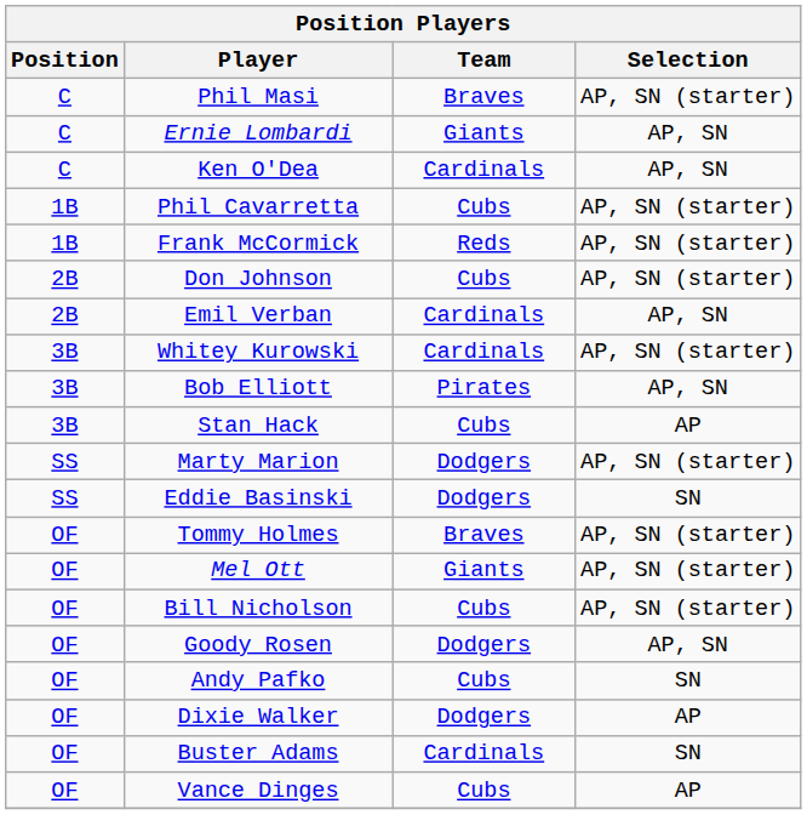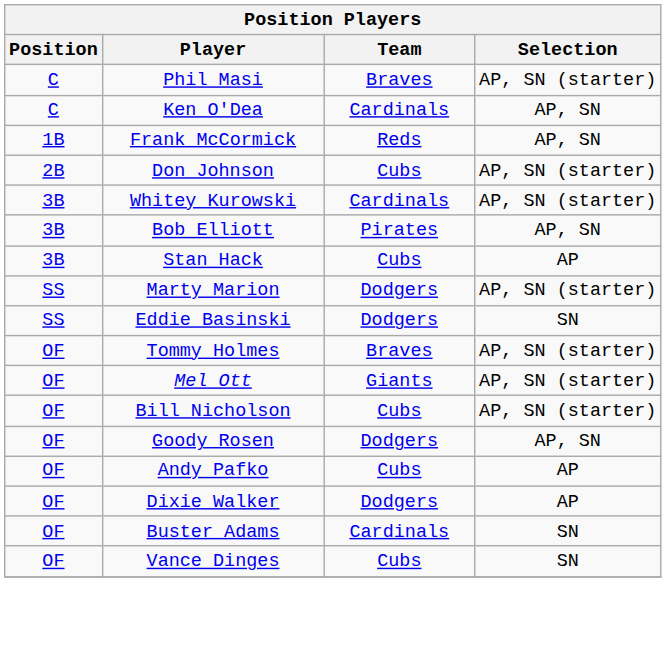 <table class="wikitable" style="font-size: 100%; text-align:right;">
 <tr>
 <th colspan="4">Position Players</th>
 </tr>
 <tr>
 <th>Position</th>
 <th width="150">Player</th>
 <th width="100">Team</th>
 <th>Selection</th>
 </tr>
 <tr>
 <td align="center"><a href='#'>C</a></td>
 <td align="center"><a href='#'>Phil Masi</a></td>
 <td align="center"><a href='#'>Braves</a></td>
 <td align="center">AP, SN (starter)</td>
 </tr>
 <tr>
 <td align="center"><a href='#'>C</a></td>
-<td align="center"><em><a href='#'>Ernie Lombardi</a></em></td>
-<td align="center"><a href='#'>Giants</a></td>
-<td align="center">AP, SN</td>
-</tr>
-<tr>
-<td align="center"><a href='#'>C</a></td>
 <td align="center"><a href='#'>Ken O'Dea</a></td>
 <td align="center"><a href='#'>Cardinals</a></td>
 <td align="center">AP, SN</td>
 </tr>
 <tr>
 <td align="center"><a href='#'>1B</a></td>
-<td align="center"><a href='#'>Phil Cavarretta</a></td>
-<td align="center"><a href='#'>Cubs</a></td>
-<td align="center">AP, SN (starter)</td>
-</tr>
-<tr>
-<td align="center"><a href='#'>1B</a></td>
 <td align="center"><a href='#'>Frank McCormick</a></td>
 <td align="center"><a href='#'>Reds</a></td>
-<td align="center">AP, SN (starter)</td>
+<td align="center">AP, SN</td>
 </tr>
 <tr>
 <td align="center"><a href='#'>2B</a></td>
 <td align="center"><a href='#'>Don Johnson</a></td>
 <td align="center"><a href='#'>Cubs</a></td>
 <td align="center">AP, SN (starter)</td>
-</tr>
-<tr>
-<td align="center"><a href='#'>2B</a></td>
-<td align="center"><a href='#'>Emil Verban</a></td>
-<td align="center"><a href='#'>Cardinals</a></td>
-<td align="center">AP, SN</td>
 </tr>
 <tr>
 <td align="center"><a href='#'>3B</a></td>
 <td align="center"><a href='#'>Whitey Kurowski</a></td>
 <td align="center"><a href='#'>Cardinals</a></td>
 <td align="center">AP, SN (starter)</td>
 </tr>
 <tr>
 <td align="center"><a href='#'>3B</a></td>
 <td align="center"><a href='#'>Bob Elliott</a></td>
 <td align="center"><a href='#'>Pirates</a></td>
 <td align="center">AP, SN</td>
 </tr>
 <tr>
 <td align="center"><a href='#'>3B</a></td>
 <td align="center"><a href='#'>Stan Hack</a></td>
 <td align="center"><a href='#'>Cubs</a></td>
 <td align="center">AP</td>
 </tr>
 <tr>
 <td align="center"><a href='#'>SS</a></td>
 <td align="center"><a href='#'>Marty Marion</a></td>
 <td align="center"><a href='#'>Dodgers</a></td>
 <td align="center">AP, SN (starter)</td>
 </tr>
 <tr>
 <td align="center"><a href='#'>SS</a></td>
 <td align="center"><a href='#'>Eddie Basinski</a></td>
 <td align="center"><a href='#'>Dodgers</a></td>
 <td align="center">SN</td>
 </tr>
 <tr>
 <td align="center"><a href='#'>OF</a></td>
 <td align="center"><a href='#'>Tommy Holmes</a></td>
 <td align="center"><a href='#'>Braves</a></td>
 <td align="center">AP, SN (starter)</td>
 </tr>
 <tr>
 <td align="center"><a href='#'>OF</a></td>
 <td align="center"><em><a href='#'>Mel Ott</a></em></td>
 <td align="center"><a href='#'>Giants</a></td>
 <td align="center">AP, SN (starter)</td>
 </tr>
 <tr>
 <td align="center"><a href='#'>OF</a></td>
 <td align="center"><a href='#'>Bill Nicholson</a></td>
 <td align="center"><a href='#'>Cubs</a></td>
 <td align="center">AP, SN (starter)</td>
 </tr>
 <tr>
 <td align="center"><a href='#'>OF</a></td>
 <td align="center"><a href='#'>Goody Rosen</a></td>
 <td align="center"><a href='#'>Dodgers</a></td>
 <td align="center">AP, SN</td>
 </tr>
 <tr>
 <td align="center"><a href='#'>OF</a></td>
 <td align="center"><a href='#'>Andy Pafko</a></td>
 <td align="center"><a href='#'>Cubs</a></td>
-<td align="center">SN</td>
+<td align="center">AP</td>
 </tr>
 <tr>
 <td align="center"><a href='#'>OF</a></td>
 <td align="center"><a href='#'>Dixie Walker</a></td>
 <td align="center"><a href='#'>Dodgers</a></td>
 <td align="center">AP</td>
 </tr>
 <tr>
 <td align="center"><a href='#'>OF</a></td>
 <td align="center"><a href='#'>Buster Adams</a></td>
 <td align="center"><a href='#'>Cardinals</a></td>
 <td align="center">SN</td>
 </tr>
 <tr>
 <td align="center"><a href='#'>OF</a></td>
 <td align="center"><a href='#'>Vance Dinges</a></td>
 <td align="center"><a href='#'>Cubs</a></td>
-<td align="center">AP</td>
+<td align="center">SN</td>
 </tr>
 <tr>
 </tr>
 </table>
